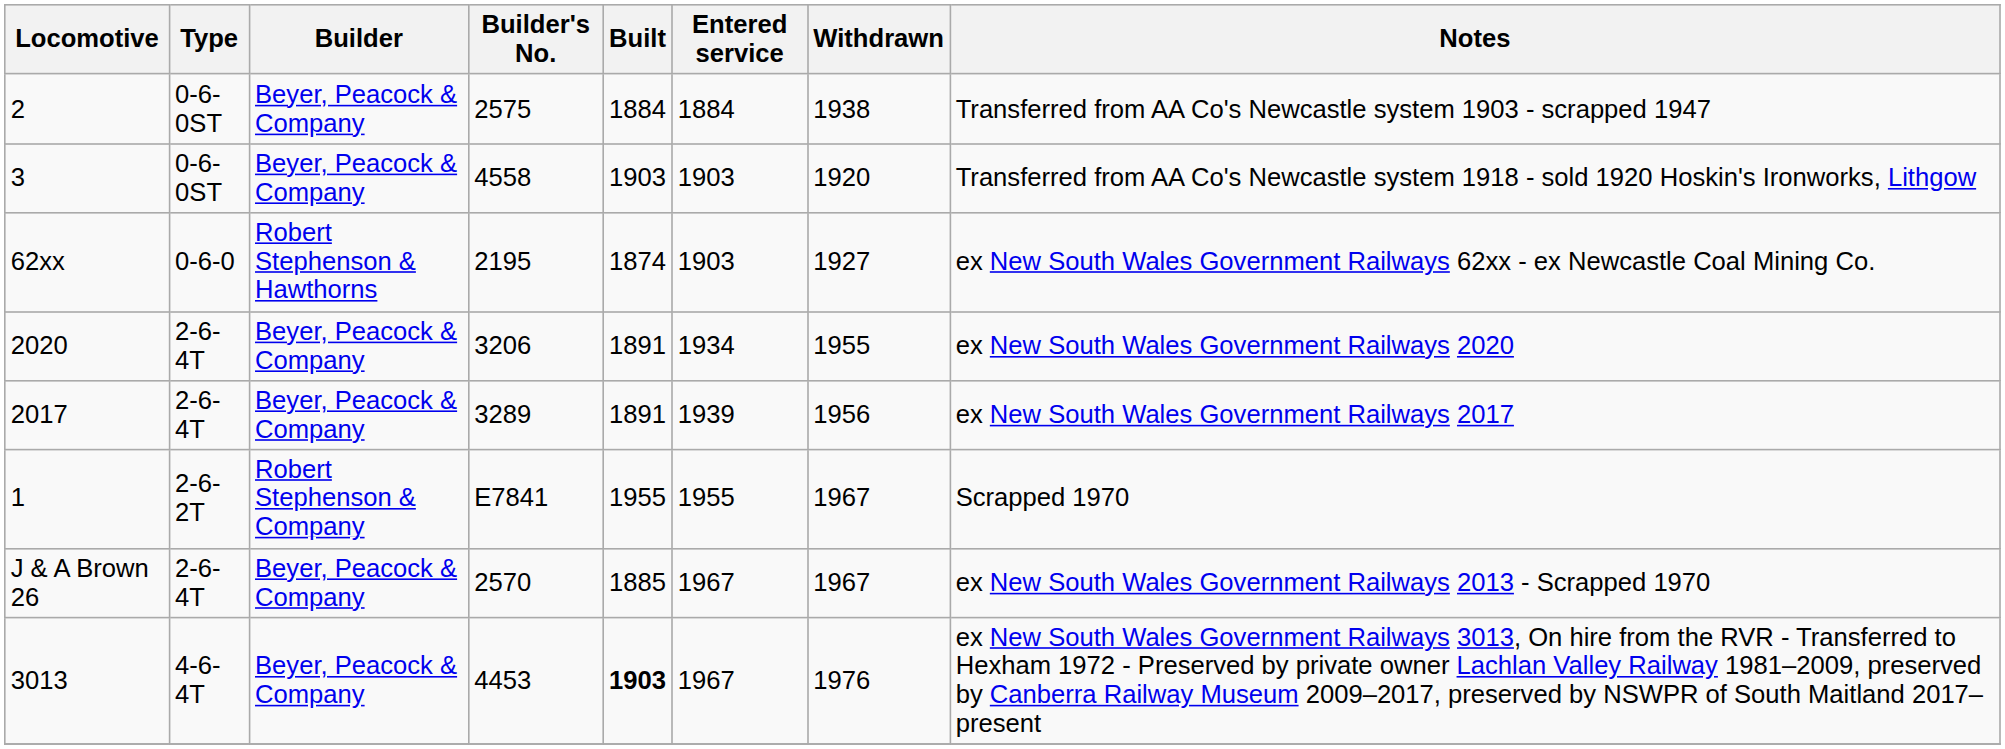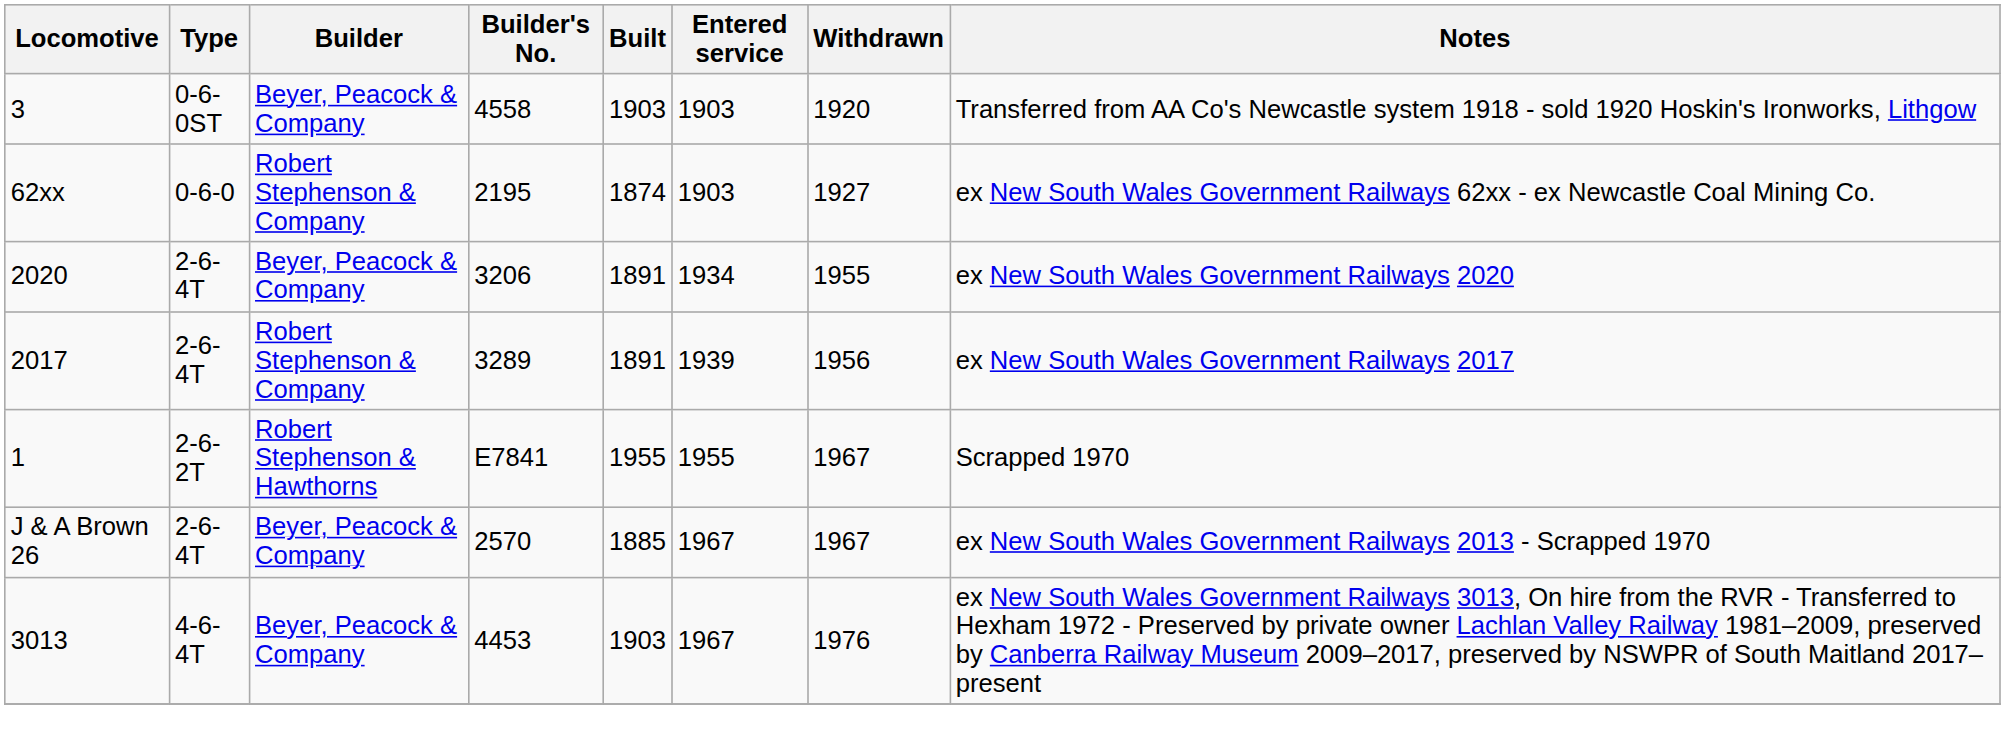 <table class="wikitable">
 <tr>
 <th>Locomotive</th>
 <th>Type</th>
 <th>Builder</th>
 <th>Builder's No.</th>
 <th>Built</th>
 <th>Entered service</th>
 <th>Withdrawn</th>
 <th>Notes</th>
-</tr>
-<tr>
-<td>2</td>
-<td>0-6-0ST</td>
-<td><a href='#'>Beyer, Peacock & Company</a></td>
-<td>2575</td>
-<td>1884</td>
-<td>1884</td>
-<td>1938</td>
-<td>Transferred from AA Co's Newcastle system 1903 - scrapped 1947</td>
 </tr>
 <tr>
 <td>3</td>
 <td>0-6-0ST</td>
 <td><a href='#'>Beyer, Peacock & Company</a></td>
 <td>4558</td>
 <td>1903</td>
 <td>1903</td>
 <td>1920</td>
 <td>Transferred from AA Co's Newcastle system 1918 - sold 1920 Hoskin's Ironworks, <a href='#'>Lithgow</a></td>
 </tr>
 <tr>
 <td>62xx</td>
 <td>0-6-0</td>
-<td><a href='#'>Robert Stephenson & Hawthorns</a></td>
+<td><a href='#'>Robert Stephenson & Company</a></td>
 <td>2195</td>
 <td>1874</td>
 <td>1903</td>
 <td>1927</td>
 <td>ex <a href='#'>New South Wales Government Railways</a> 62xx - ex Newcastle Coal Mining Co.</td>
 </tr>
 <tr>
 <td>2020</td>
 <td>2-6-4T</td>
 <td><a href='#'>Beyer, Peacock & Company</a></td>
 <td>3206</td>
 <td>1891</td>
 <td>1934</td>
 <td>1955</td>
 <td>ex <a href='#'>New South Wales Government Railways</a> <a href='#'>2020</a></td>
 </tr>
 <tr>
 <td>2017</td>
 <td>2-6-4T</td>
-<td><a href='#'>Beyer, Peacock & Company</a></td>
+<td><a href='#'>Robert Stephenson & Company</a></td>
 <td>3289</td>
 <td>1891</td>
 <td>1939</td>
 <td>1956</td>
 <td>ex <a href='#'>New South Wales Government Railways</a> <a href='#'>2017</a></td>
 </tr>
 <tr>
 <td>1</td>
 <td>2-6-2T</td>
-<td><a href='#'>Robert Stephenson & Company</a></td>
+<td><a href='#'>Robert Stephenson & Hawthorns</a></td>
 <td>E7841</td>
 <td>1955</td>
 <td>1955</td>
 <td>1967</td>
 <td>Scrapped 1970</td>
 </tr>
 <tr>
 <td>J & A Brown 26</td>
 <td>2-6-4T</td>
 <td><a href='#'>Beyer, Peacock & Company</a></td>
 <td>2570</td>
 <td>1885</td>
 <td>1967</td>
 <td>1967</td>
 <td>ex <a href='#'>New South Wales Government Railways</a> <a href='#'>2013</a> - Scrapped 1970</td>
 </tr>
 <tr>
 <td>3013</td>
 <td>4-6-4T</td>
 <td><a href='#'>Beyer, Peacock & Company</a></td>
 <td>4453</td>
-<td><strong>1903</strong></td>
+<td>1903</td>
 <td>1967</td>
 <td>1976</td>
 <td>ex <a href='#'>New South Wales Government Railways</a> <a href='#'>3013</a>, On hire from the RVR - Transferred to Hexham 1972 - Preserved by private owner <a href='#'>Lachlan Valley Railway</a> 1981–2009, preserved by <a href='#'>Canberra Railway Museum</a> 2009–2017, preserved by NSWPR of South Maitland 2017–present</td>
 </tr>
 <tr>
 </tr>
 </table>
